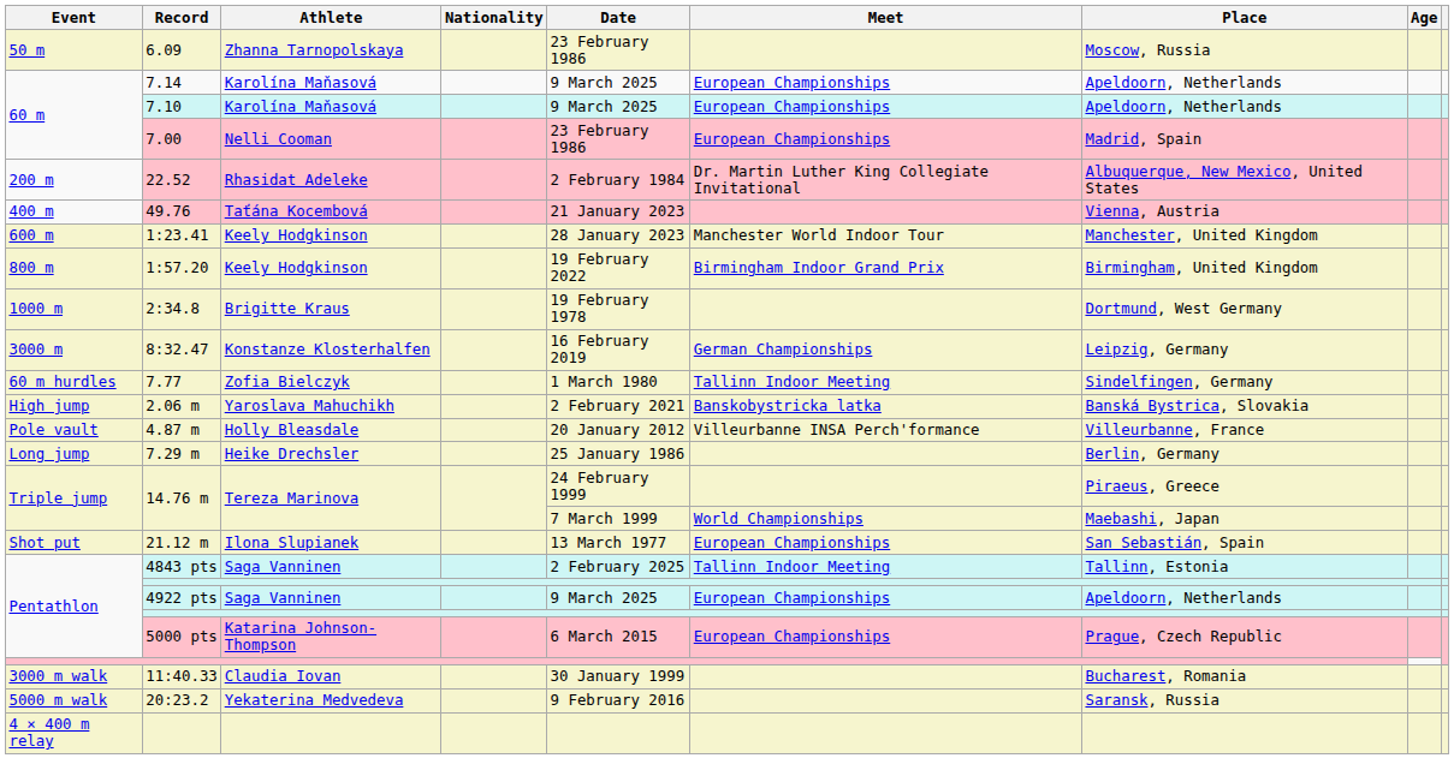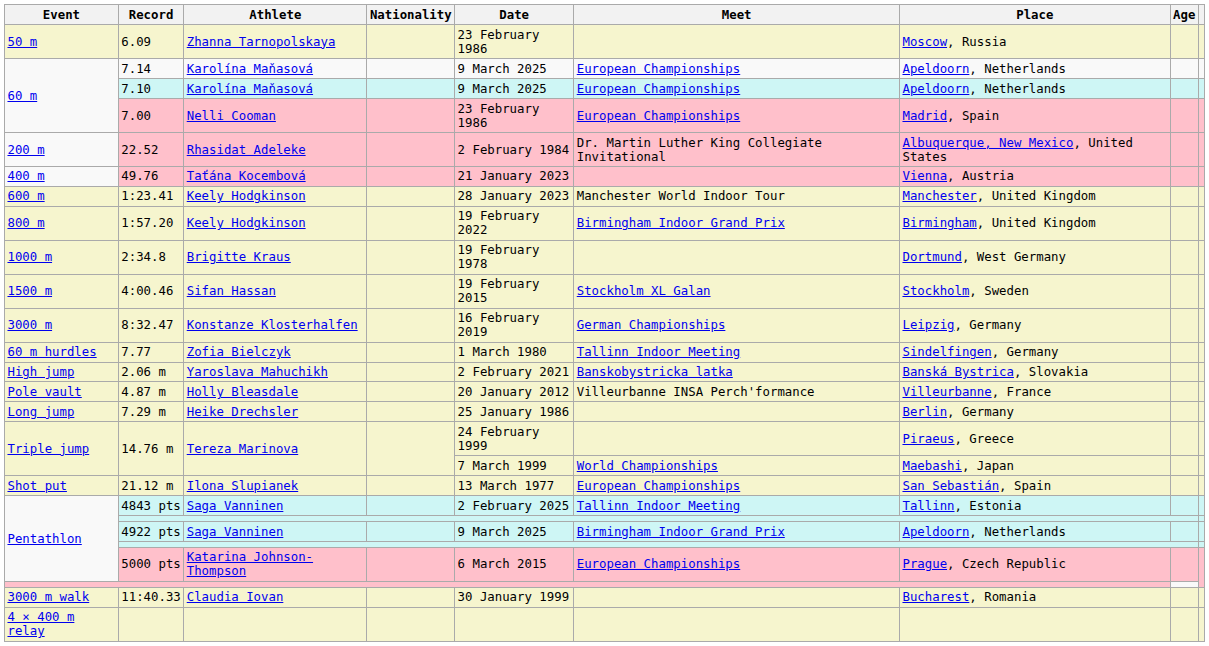 <table class="wikitable" style="font-size:95%; width: 95%;">
 <tr>
 <th>Event</th>
 <th>Record</th>
 <th>Athlete</th>
 <th>Nationality</th>
 <th>Date</th>
 <th>Meet</th>
 <th>Place</th>
 <th>Age</th>
 <th></th>
 </tr>
 <tr style="background:#f6F5CE;">
 <td><a href='#'>50 m</a></td>
 <td>6.09</td>
 <td><a href='#'>Zhanna Tarnopolskaya</a></td>
 <td></td>
 <td>23 February 1986</td>
 <td></td>
 <td><a href='#'>Moscow</a>, Russia</td>
 <td></td>
 <td></td>
 </tr>
 <tr>
 <td rowspan=3><a href='#'>60 m</a></td>
 <td>7.14</td>
 <td><a href='#'>Karolína Maňasová</a></td>
 <td></td>
 <td>9 March 2025</td>
 <td><a href='#'>European Championships</a></td>
 <td><a href='#'>Apeldoorn</a>, Netherlands</td>
 <td></td>
 <td></td>
 </tr>
 <tr bgcolor="#CEF6F5">
 <td>7.10</td>
 <td><a href='#'>Karolína Maňasová</a></td>
 <td></td>
 <td>9 March 2025</td>
 <td><a href='#'>European Championships</a></td>
 <td><a href='#'>Apeldoorn</a>, Netherlands</td>
 <td></td>
 <td></td>
 </tr>
 <tr style="background:pink">
 <td>7.00</td>
 <td><a href='#'>Nelli Cooman</a></td>
 <td></td>
 <td>23 February 1986</td>
 <td><a href='#'>European Championships</a></td>
 <td><a href='#'>Madrid</a>, Spain</td>
 <td></td>
 <td></td>
 </tr>
 <tr>
 <td rowspan=2><a href='#'>200 m</a></td>
 </tr>
 <tr style="background:pink">
 <td>22.52 </td>
 <td><a href='#'>Rhasidat Adeleke</a></td>
 <td></td>
 <td>2 February 1984</td>
 <td>Dr. Martin Luther King Collegiate Invitational</td>
 <td><a href='#'>Albuquerque, New Mexico</a>, United States</td>
 <td></td>
 <td></td>
 </tr>
 <tr>
 <td rowspan=2><a href='#'>400 m</a></td>
 </tr>
 <tr style="background:pink">
 <td>49.76</td>
 <td><a href='#'>Taťána Kocembová</a></td>
 <td></td>
 <td>21 January 2023</td>
 <td></td>
 <td><a href='#'>Vienna</a>, Austria</td>
 <td></td>
 <td></td>
 </tr>
 <tr style="background:#f6F5CE;">
 <td><a href='#'>600 m</a></td>
 <td>1:23.41</td>
 <td><a href='#'>Keely Hodgkinson</a></td>
 <td></td>
 <td>28 January 2023</td>
 <td>Manchester World Indoor Tour</td>
 <td><a href='#'>Manchester</a>, United Kingdom</td>
 <td></td>
 <td></td>
 </tr>
 <tr style="background:#f6F5CE;">
 <td><a href='#'>800 m</a></td>
 <td>1:57.20</td>
 <td><a href='#'>Keely Hodgkinson</a></td>
 <td></td>
 <td>19 February 2022</td>
 <td><a href='#'>Birmingham Indoor Grand Prix</a></td>
 <td><a href='#'>Birmingham</a>, United Kingdom</td>
 <td></td>
 <td></td>
 </tr>
 <tr style="background:#f6F5CE;">
 <td><a href='#'>1000 m</a></td>
 <td>2:34.8 </td>
 <td><a href='#'>Brigitte Kraus</a></td>
 <td></td>
 <td>19 February 1978</td>
 <td></td>
 <td><a href='#'>Dortmund</a>, West Germany</td>
 <td></td>
 <td></td>
 </tr>
 <tr style="background:#f6F5CE;">
+<td><a href='#'>1500 m</a></td>
+<td>4:00.46</td>
+<td><a href='#'>Sifan Hassan</a></td>
+<td></td>
+<td>19 February 2015</td>
+<td><a href='#'>Stockholm XL Galan</a></td>
+<td><a href='#'>Stockholm</a>, Sweden</td>
+<td></td>
+<td></td>
+</tr>
+<tr style="background:#f6F5CE;">
 <td><a href='#'>3000 m</a></td>
 <td>8:32.47</td>
 <td><a href='#'>Konstanze Klosterhalfen</a></td>
 <td></td>
 <td>16 February 2019</td>
 <td><a href='#'>German Championships</a></td>
 <td><a href='#'>Leipzig</a>, Germany</td>
 <td></td>
 <td></td>
 </tr>
 <tr style="background:#f6F5CE;">
 <td><a href='#'>60 m hurdles</a></td>
 <td>7.77</td>
 <td><a href='#'>Zofia Bielczyk</a></td>
 <td></td>
 <td>1 March 1980</td>
 <td><a href='#'>Tallinn Indoor Meeting</a></td>
 <td><a href='#'>Sindelfingen</a>, Germany</td>
 <td></td>
 <td></td>
 </tr>
 <tr style="background:#f6F5CE;">
 <td><a href='#'>High jump</a></td>
 <td>2.06 m</td>
 <td><a href='#'>Yaroslava Mahuchikh</a></td>
 <td></td>
 <td>2 February 2021</td>
 <td><a href='#'>Banskobystricka latka</a></td>
 <td><a href='#'>Banská Bystrica</a>, Slovakia</td>
 <td></td>
 <td></td>
 </tr>
 <tr style="background:#f6F5CE;">
 <td><a href='#'>Pole vault</a></td>
 <td>4.87 m</td>
 <td><a href='#'>Holly Bleasdale</a></td>
 <td></td>
 <td>20 January 2012</td>
 <td>Villeurbanne INSA Perch'formance</td>
 <td><a href='#'>Villeurbanne</a>, France</td>
 <td></td>
 <td></td>
 </tr>
 <tr style="background:#f6F5CE;">
 <td><a href='#'>Long jump</a></td>
 <td>7.29 m</td>
 <td><a href='#'>Heike Drechsler</a></td>
 <td></td>
 <td>25 January 1986</td>
 <td></td>
 <td><a href='#'>Berlin</a>, Germany</td>
 <td></td>
 <td></td>
 </tr>
 <tr style="background:#f6F5CE;">
 <td rowspan=2><a href='#'>Triple jump</a></td>
 <td rowspan=2>14.76 m</td>
 <td rowspan=2><a href='#'>Tereza Marinova</a></td>
 <td rowspan=2></td>
 <td>24 February 1999</td>
 <td></td>
 <td><a href='#'>Piraeus</a>, Greece</td>
 <td></td>
 <td></td>
 </tr>
 <tr style="background:#f6F5CE;">
 <td>7 March 1999</td>
 <td><a href='#'>World Championships</a></td>
 <td><a href='#'>Maebashi</a>, Japan</td>
 <td></td>
 <td></td>
 </tr>
 <tr style="background:#f6F5CE;">
 <td><a href='#'>Shot put</a></td>
 <td>21.12 m</td>
 <td><a href='#'>Ilona Slupianek</a></td>
 <td></td>
 <td>13 March 1977</td>
 <td><a href='#'>European Championships</a></td>
 <td><a href='#'>San Sebastián</a>, Spain</td>
 <td></td>
 <td></td>
 </tr>
 <tr>
 <td rowspan=7><a href='#'>Pentathlon</a></td>
 </tr>
 <tr bgcolor=#CEF6F5>
 <td>4843 pts</td>
 <td><a href='#'>Saga Vanninen</a></td>
 <td></td>
 <td>2 February 2025</td>
 <td><a href='#'>Tallinn Indoor Meeting</a></td>
 <td><a href='#'>Tallinn</a>, Estonia</td>
 <td></td>
 <td></td>
 </tr>
 <tr bgcolor=#CEF6F5>
 <td colspan=7></td>
 <td></td>
 </tr>
 <tr bgcolor="#CEF6F5">
 <td>4922 pts</td>
 <td><a href='#'>Saga Vanninen</a></td>
 <td></td>
 <td>9 March 2025</td>
-<td><a href='#'>European Championships</a></td>
+<td><a href='#'>Birmingham Indoor Grand Prix</a></td>
 <td><a href='#'>Apeldoorn</a>, Netherlands</td>
 <td></td>
 <td></td>
 </tr>
 <tr bgcolor="#CEF6F5">
 <td colspan=7></td>
 <td></td>
 </tr>
 <tr>
 </tr>
 <tr style="background:pink">
 <td>5000 pts</td>
 <td><a href='#'>Katarina Johnson-Thompson</a></td>
 <td></td>
 <td>6 March 2015</td>
 <td><a href='#'>European Championships</a></td>
 <td><a href='#'>Prague</a>, Czech Republic</td>
 <td></td>
 <td rowspan=2></td>
 </tr>
 <tr style="background:pink">
 <td colspan=7></td>
 </tr>
 <tr style="background:#f6F5CE;">
 <td><a href='#'>3000 m walk</a></td>
 <td>11:40.33 </td>
 <td><a href='#'>Claudia Iovan</a></td>
 <td></td>
 <td>30 January 1999</td>
 <td></td>
 <td><a href='#'>Bucharest</a>, Romania</td>
 <td></td>
 <td></td>
 </tr>
 <tr style="background:#f6F5CE;">
-<td><a href='#'>5000 m walk</a></td>
-<td>20:23.2</td>
-<td><a href='#'>Yekaterina Medvedeva</a></td>
-<td></td>
-<td>9 February 2016</td>
-<td></td>
-<td><a href='#'>Saransk</a>, Russia</td>
-<td></td>
-<td></td>
-</tr>
-<tr style="background:#f6F5CE;">
 <td><a href='#'>4 × 400 m relay</a></td>
 <td></td>
 <td></td>
 <td></td>
 <td></td>
 <td></td>
 <td></td>
 <td></td>
 <td></td>
 </tr>
 </table>
